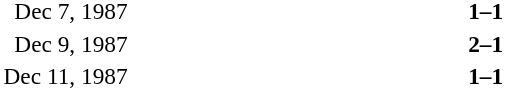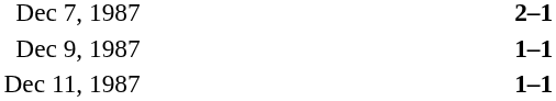 <table width=100% cellspacing=1 style=font-size:90%>
 <tr>
 <th width=120></th>
 <th width=180></th>
 <th width=70></th>
 <th width=180></th>
 <th></th>
 </tr>
 <tr>
 <td align=right>Dec 7, 1987</td>
 <td align=right><strong></strong></td>
-<td align=center><strong>1–1</strong></td>
+<td align=center><strong>2–1</strong></td>
 <td><strong></strong></td>
 </tr>
 <tr>
 <td align=right>Dec 9, 1987</td>
 <td align=right><strong></strong></td>
-<td align=center><strong>2–1</strong></td>
+<td align=center><strong>1–1</strong></td>
 <td><strong></strong></td>
 </tr>
 <tr>
 <td align=right>Dec 11, 1987</td>
 <td align=right><strong></strong></td>
 <td align=center><strong>1–1</strong></td>
 <td><strong></strong></td>
 </tr>
 </table>
